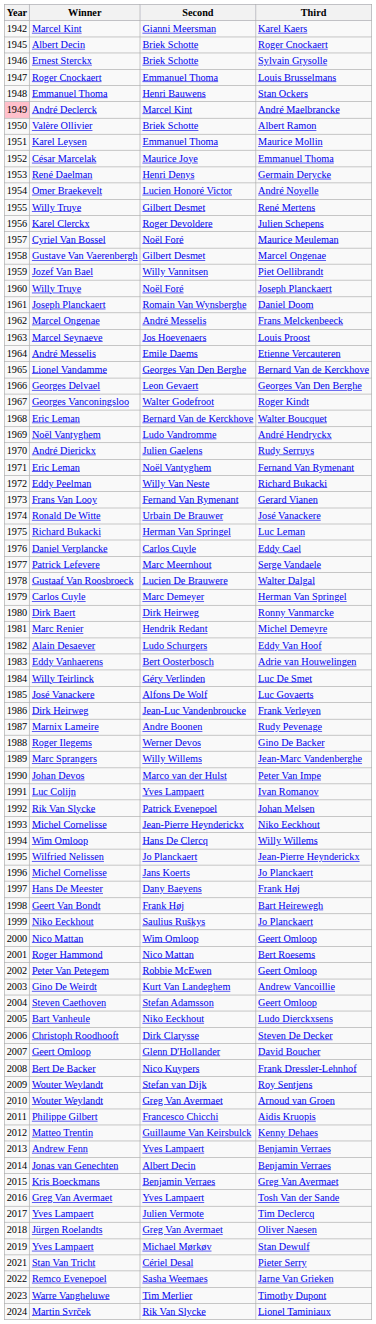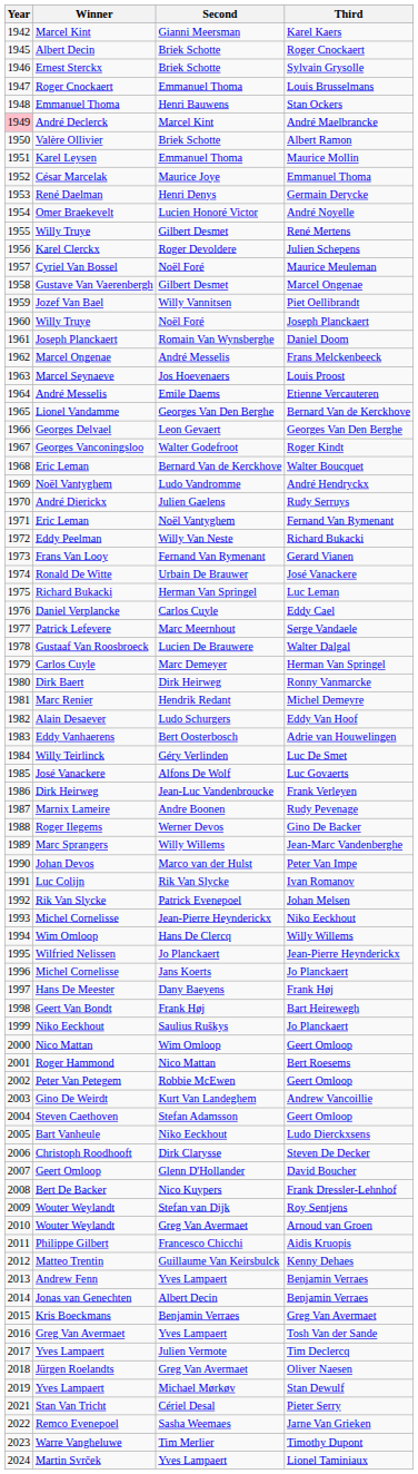 <table class="wikitable">
 <tr style="background:#ccccff;">
 <th>Year</th>
 <th>Winner</th>
 <th>Second</th>
 <th>Third</th>
 </tr>
 <tr>
 <td>1942</td>
 <td> <a href='#'>Marcel Kint</a></td>
 <td> <a href='#'>Gianni Meersman</a></td>
 <td> <a href='#'>Karel Kaers</a></td>
 </tr>
 <tr>
 <td>1945</td>
 <td> <a href='#'>Albert Decin</a></td>
 <td> <a href='#'>Briek Schotte</a></td>
 <td> <a href='#'>Roger Cnockaert</a></td>
 </tr>
 <tr>
 <td>1946</td>
 <td> <a href='#'>Ernest Sterckx</a></td>
 <td> <a href='#'>Briek Schotte</a></td>
 <td> <a href='#'>Sylvain Grysolle</a></td>
 </tr>
 <tr>
 <td>1947</td>
 <td> <a href='#'>Roger Cnockaert</a></td>
 <td> <a href='#'>Emmanuel Thoma</a></td>
 <td> <a href='#'>Louis Brusselmans</a></td>
 </tr>
 <tr>
 <td>1948</td>
 <td> <a href='#'>Emmanuel Thoma</a></td>
 <td> <a href='#'>Henri Bauwens</a></td>
 <td> <a href='#'>Stan Ockers</a></td>
 </tr>
 <tr>
 <td style="background: pink;">1949</td>
 <td> <a href='#'>André Declerck</a></td>
 <td> <a href='#'>Marcel Kint</a></td>
 <td> <a href='#'>André Maelbrancke</a></td>
 </tr>
 <tr>
 <td>1950</td>
 <td> <a href='#'>Valère Ollivier</a></td>
 <td> <a href='#'>Briek Schotte</a></td>
 <td> <a href='#'>Albert Ramon</a></td>
 </tr>
 <tr>
 <td>1951</td>
 <td> <a href='#'>Karel Leysen</a></td>
 <td> <a href='#'>Emmanuel Thoma</a></td>
 <td> <a href='#'>Maurice Mollin</a></td>
 </tr>
 <tr>
 <td>1952</td>
 <td> <a href='#'>César Marcelak</a></td>
 <td> <a href='#'>Maurice Joye</a></td>
 <td> <a href='#'>Emmanuel Thoma</a></td>
 </tr>
 <tr>
 <td>1953</td>
 <td> <a href='#'>René Daelman</a></td>
 <td> <a href='#'>Henri Denys</a></td>
 <td> <a href='#'>Germain Derycke</a></td>
 </tr>
 <tr>
 <td>1954</td>
 <td> <a href='#'>Omer Braekevelt</a></td>
 <td> <a href='#'>Lucien Honoré Victor</a></td>
 <td> <a href='#'>André Noyelle</a></td>
 </tr>
 <tr>
 <td>1955</td>
 <td> <a href='#'>Willy Truye</a></td>
 <td> <a href='#'>Gilbert Desmet</a></td>
 <td> <a href='#'>René Mertens</a></td>
 </tr>
 <tr>
 <td>1956</td>
 <td> <a href='#'>Karel Clerckx</a></td>
 <td> <a href='#'>Roger Devoldere</a></td>
 <td> <a href='#'>Julien Schepens</a></td>
 </tr>
 <tr>
 <td>1957</td>
 <td> <a href='#'>Cyriel Van Bossel</a></td>
 <td> <a href='#'>Noël Foré</a></td>
 <td> <a href='#'>Maurice Meuleman</a></td>
 </tr>
 <tr>
 <td>1958</td>
 <td> <a href='#'>Gustave Van Vaerenbergh</a></td>
 <td> <a href='#'>Gilbert Desmet</a></td>
 <td> <a href='#'>Marcel Ongenae</a></td>
 </tr>
 <tr>
 <td>1959</td>
 <td> <a href='#'>Jozef Van Bael</a></td>
 <td> <a href='#'>Willy Vannitsen</a></td>
 <td> <a href='#'>Piet Oellibrandt</a></td>
 </tr>
 <tr>
 <td>1960</td>
 <td> <a href='#'>Willy Truye</a></td>
 <td> <a href='#'>Noël Foré</a></td>
 <td> <a href='#'>Joseph Planckaert</a></td>
 </tr>
 <tr>
 <td>1961</td>
 <td> <a href='#'>Joseph Planckaert</a></td>
 <td> <a href='#'>Romain Van Wynsberghe</a></td>
 <td> <a href='#'>Daniel Doom</a></td>
 </tr>
 <tr>
 <td>1962</td>
 <td> <a href='#'>Marcel Ongenae</a></td>
 <td> <a href='#'>André Messelis</a></td>
 <td> <a href='#'>Frans Melckenbeeck</a></td>
 </tr>
 <tr>
 <td>1963</td>
 <td> <a href='#'>Marcel Seynaeve</a></td>
 <td> <a href='#'>Jos Hoevenaers</a></td>
 <td> <a href='#'>Louis Proost</a></td>
 </tr>
 <tr>
 <td>1964</td>
 <td> <a href='#'>André Messelis</a></td>
 <td> <a href='#'>Emile Daems</a></td>
 <td> <a href='#'>Etienne Vercauteren</a></td>
 </tr>
 <tr>
 <td>1965</td>
 <td> <a href='#'>Lionel Vandamme</a></td>
 <td> <a href='#'>Georges Van Den Berghe</a></td>
 <td> <a href='#'>Bernard Van de Kerckhove</a></td>
 </tr>
 <tr>
 <td>1966</td>
 <td> <a href='#'>Georges Delvael</a></td>
 <td> <a href='#'>Leon Gevaert</a></td>
 <td> <a href='#'>Georges Van Den Berghe</a></td>
 </tr>
 <tr>
 <td>1967</td>
 <td> <a href='#'>Georges Vanconingsloo</a></td>
 <td> <a href='#'>Walter Godefroot</a></td>
 <td> <a href='#'>Roger Kindt</a></td>
 </tr>
 <tr>
 <td>1968</td>
 <td> <a href='#'>Eric Leman</a></td>
 <td> <a href='#'>Bernard Van de Kerckhove</a></td>
 <td> <a href='#'>Walter Boucquet</a></td>
 </tr>
 <tr>
 <td>1969</td>
 <td> <a href='#'>Noël Vantyghem</a></td>
 <td> <a href='#'>Ludo Vandromme</a></td>
 <td> <a href='#'>André Hendryckx</a></td>
 </tr>
 <tr>
 <td>1970</td>
 <td> <a href='#'>André Dierickx</a></td>
 <td> <a href='#'>Julien Gaelens</a></td>
 <td> <a href='#'>Rudy Serruys</a></td>
 </tr>
 <tr>
 <td>1971</td>
 <td> <a href='#'>Eric Leman</a></td>
 <td> <a href='#'>Noël Vantyghem</a></td>
 <td> <a href='#'>Fernand Van Rymenant</a></td>
 </tr>
 <tr>
 <td>1972</td>
 <td> <a href='#'>Eddy Peelman</a></td>
 <td> <a href='#'>Willy Van Neste</a></td>
 <td> <a href='#'>Richard Bukacki</a></td>
 </tr>
 <tr>
 <td>1973</td>
 <td> <a href='#'>Frans Van Looy</a></td>
 <td> <a href='#'>Fernand Van Rymenant</a></td>
 <td> <a href='#'>Gerard Vianen</a></td>
 </tr>
 <tr>
 <td>1974</td>
 <td> <a href='#'>Ronald De Witte</a></td>
 <td> <a href='#'>Urbain De Brauwer</a></td>
 <td> <a href='#'>José Vanackere</a></td>
 </tr>
 <tr>
 <td>1975</td>
 <td> <a href='#'>Richard Bukacki</a></td>
 <td> <a href='#'>Herman Van Springel</a></td>
 <td> <a href='#'>Luc Leman</a></td>
 </tr>
 <tr>
 <td>1976</td>
 <td> <a href='#'>Daniel Verplancke</a></td>
 <td> <a href='#'>Carlos Cuyle</a></td>
 <td> <a href='#'>Eddy Cael</a></td>
 </tr>
 <tr>
 <td>1977</td>
 <td> <a href='#'>Patrick Lefevere</a></td>
 <td> <a href='#'>Marc Meernhout</a></td>
 <td> <a href='#'>Serge Vandaele</a></td>
 </tr>
 <tr>
 <td>1978</td>
 <td> <a href='#'>Gustaaf Van Roosbroeck</a></td>
 <td> <a href='#'>Lucien De Brauwere</a></td>
 <td> <a href='#'>Walter Dalgal</a></td>
 </tr>
 <tr>
 <td>1979</td>
 <td> <a href='#'>Carlos Cuyle</a></td>
 <td> <a href='#'>Marc Demeyer</a></td>
 <td> <a href='#'>Herman Van Springel</a></td>
 </tr>
 <tr>
 <td>1980</td>
 <td> <a href='#'>Dirk Baert</a></td>
 <td> <a href='#'>Dirk Heirweg</a></td>
 <td> <a href='#'>Ronny Vanmarcke</a></td>
 </tr>
 <tr>
 <td>1981</td>
 <td> <a href='#'>Marc Renier</a></td>
 <td> <a href='#'>Hendrik Redant</a></td>
 <td> <a href='#'>Michel Demeyre</a></td>
 </tr>
 <tr>
 <td>1982</td>
 <td> <a href='#'>Alain Desaever</a></td>
 <td> <a href='#'>Ludo Schurgers</a></td>
 <td> <a href='#'>Eddy Van Hoof</a></td>
 </tr>
 <tr>
 <td>1983</td>
 <td> <a href='#'>Eddy Vanhaerens</a></td>
 <td> <a href='#'>Bert Oosterbosch</a></td>
 <td> <a href='#'>Adrie van Houwelingen</a></td>
 </tr>
 <tr>
 <td>1984</td>
 <td> <a href='#'>Willy Teirlinck</a></td>
 <td> <a href='#'>Géry Verlinden</a></td>
 <td> <a href='#'>Luc De Smet</a></td>
 </tr>
 <tr>
 <td>1985</td>
 <td> <a href='#'>José Vanackere</a></td>
 <td> <a href='#'>Alfons De Wolf</a></td>
 <td> <a href='#'>Luc Govaerts</a></td>
 </tr>
 <tr>
 <td>1986</td>
 <td> <a href='#'>Dirk Heirweg</a></td>
 <td> <a href='#'>Jean-Luc Vandenbroucke</a></td>
 <td> <a href='#'>Frank Verleyen</a></td>
 </tr>
 <tr>
 <td>1987</td>
 <td> <a href='#'>Marnix Lameire</a></td>
 <td> <a href='#'>Andre Boonen</a></td>
 <td> <a href='#'>Rudy Pevenage</a></td>
 </tr>
 <tr>
 <td>1988</td>
 <td> <a href='#'>Roger Ilegems</a></td>
 <td> <a href='#'>Werner Devos</a></td>
 <td> <a href='#'>Gino De Backer</a></td>
 </tr>
 <tr>
 <td>1989</td>
 <td> <a href='#'>Marc Sprangers</a></td>
 <td> <a href='#'>Willy Willems</a></td>
 <td> <a href='#'>Jean-Marc Vandenberghe</a></td>
 </tr>
 <tr>
 <td>1990</td>
 <td> <a href='#'>Johan Devos</a></td>
 <td> <a href='#'>Marco van der Hulst</a></td>
 <td> <a href='#'>Peter Van Impe</a></td>
 </tr>
 <tr>
 <td>1991</td>
 <td> <a href='#'>Luc Colijn</a></td>
-<td> <a href='#'>Yves Lampaert</a></td>
+<td> <a href='#'>Rik Van Slycke</a></td>
 <td> <a href='#'>Ivan Romanov</a></td>
 </tr>
 <tr>
 <td>1992</td>
 <td> <a href='#'>Rik Van Slycke</a></td>
 <td> <a href='#'>Patrick Evenepoel</a></td>
 <td> <a href='#'>Johan Melsen</a></td>
 </tr>
 <tr>
 <td>1993</td>
 <td> <a href='#'>Michel Cornelisse</a></td>
 <td> <a href='#'>Jean-Pierre Heynderickx</a></td>
 <td> <a href='#'>Niko Eeckhout</a></td>
 </tr>
 <tr>
 <td>1994</td>
 <td> <a href='#'>Wim Omloop</a></td>
 <td> <a href='#'>Hans De Clercq</a></td>
 <td> <a href='#'>Willy Willems</a></td>
 </tr>
 <tr>
 <td>1995</td>
 <td> <a href='#'>Wilfried Nelissen</a></td>
 <td> <a href='#'>Jo Planckaert</a></td>
 <td> <a href='#'>Jean-Pierre Heynderickx</a></td>
 </tr>
 <tr>
 <td>1996</td>
 <td> <a href='#'>Michel Cornelisse</a></td>
 <td> <a href='#'>Jans Koerts</a></td>
 <td> <a href='#'>Jo Planckaert</a></td>
 </tr>
 <tr>
 <td>1997</td>
 <td> <a href='#'>Hans De Meester</a></td>
 <td> <a href='#'>Dany Baeyens</a></td>
 <td> <a href='#'>Frank Høj</a></td>
 </tr>
 <tr>
 <td>1998</td>
 <td> <a href='#'>Geert Van Bondt</a></td>
 <td> <a href='#'>Frank Høj</a></td>
 <td> <a href='#'>Bart Heirewegh</a></td>
 </tr>
 <tr>
 <td>1999</td>
 <td> <a href='#'>Niko Eeckhout</a></td>
 <td> <a href='#'>Saulius Ruškys</a></td>
 <td> <a href='#'>Jo Planckaert</a></td>
 </tr>
 <tr>
 <td>2000</td>
 <td> <a href='#'>Nico Mattan</a></td>
 <td> <a href='#'>Wim Omloop</a></td>
 <td> <a href='#'>Geert Omloop</a></td>
 </tr>
 <tr>
 <td>2001</td>
 <td> <a href='#'>Roger Hammond</a></td>
 <td> <a href='#'>Nico Mattan</a></td>
 <td> <a href='#'>Bert Roesems</a></td>
 </tr>
 <tr>
 <td>2002</td>
 <td> <a href='#'>Peter Van Petegem</a></td>
 <td> <a href='#'>Robbie McEwen</a></td>
 <td> <a href='#'>Geert Omloop</a></td>
 </tr>
 <tr>
 <td>2003</td>
 <td> <a href='#'>Gino De Weirdt</a></td>
 <td> <a href='#'>Kurt Van Landeghem</a></td>
 <td> <a href='#'>Andrew Vancoillie</a></td>
 </tr>
 <tr>
 <td>2004</td>
 <td> <a href='#'>Steven Caethoven</a></td>
 <td> <a href='#'>Stefan Adamsson</a></td>
 <td> <a href='#'>Geert Omloop</a></td>
 </tr>
 <tr>
 <td>2005</td>
 <td> <a href='#'>Bart Vanheule</a></td>
 <td> <a href='#'>Niko Eeckhout</a></td>
 <td> <a href='#'>Ludo Dierckxsens</a></td>
 </tr>
 <tr>
 <td>2006</td>
 <td> <a href='#'>Christoph Roodhooft</a></td>
 <td> <a href='#'>Dirk Clarysse</a></td>
 <td> <a href='#'>Steven De Decker</a></td>
 </tr>
 <tr>
 <td>2007</td>
 <td> <a href='#'>Geert Omloop</a></td>
 <td> <a href='#'>Glenn D'Hollander</a></td>
 <td> <a href='#'>David Boucher</a></td>
 </tr>
 <tr>
 <td>2008</td>
 <td> <a href='#'>Bert De Backer</a></td>
 <td> <a href='#'>Nico Kuypers</a></td>
 <td> <a href='#'>Frank Dressler-Lehnhof</a></td>
 </tr>
 <tr>
 <td>2009</td>
 <td> <a href='#'>Wouter Weylandt</a></td>
 <td> <a href='#'>Stefan van Dijk</a></td>
 <td> <a href='#'>Roy Sentjens</a></td>
 </tr>
 <tr>
 <td>2010</td>
 <td> <a href='#'>Wouter Weylandt</a></td>
 <td> <a href='#'>Greg Van Avermaet</a></td>
 <td> <a href='#'>Arnoud van Groen</a></td>
 </tr>
 <tr>
 <td>2011</td>
 <td> <a href='#'>Philippe Gilbert</a></td>
 <td> <a href='#'>Francesco Chicchi</a></td>
 <td> <a href='#'>Aidis Kruopis</a></td>
 </tr>
 <tr>
 <td>2012</td>
 <td> <a href='#'>Matteo Trentin</a></td>
 <td> <a href='#'>Guillaume Van Keirsbulck</a></td>
 <td> <a href='#'>Kenny Dehaes</a></td>
 </tr>
 <tr>
 <td>2013</td>
 <td> <a href='#'>Andrew Fenn</a></td>
 <td> <a href='#'>Yves Lampaert</a></td>
 <td> <a href='#'>Benjamin Verraes</a></td>
 </tr>
 <tr>
 <td>2014</td>
 <td> <a href='#'>Jonas van Genechten</a></td>
 <td> <a href='#'>Albert Decin</a></td>
 <td> <a href='#'>Benjamin Verraes</a></td>
 </tr>
 <tr>
 <td>2015</td>
 <td> <a href='#'>Kris Boeckmans</a></td>
 <td> <a href='#'>Benjamin Verraes</a></td>
 <td> <a href='#'>Greg Van Avermaet</a></td>
 </tr>
 <tr>
 <td>2016</td>
 <td> <a href='#'>Greg Van Avermaet</a></td>
 <td> <a href='#'>Yves Lampaert</a></td>
 <td> <a href='#'>Tosh Van der Sande</a></td>
 </tr>
 <tr>
 <td>2017</td>
 <td> <a href='#'>Yves Lampaert</a></td>
 <td> <a href='#'>Julien Vermote</a></td>
 <td> <a href='#'>Tim Declercq</a></td>
 </tr>
 <tr>
 <td>2018</td>
 <td> <a href='#'>Jürgen Roelandts</a></td>
 <td> <a href='#'>Greg Van Avermaet</a></td>
 <td> <a href='#'>Oliver Naesen</a></td>
 </tr>
 <tr>
 <td>2019</td>
 <td> <a href='#'>Yves Lampaert</a></td>
 <td> <a href='#'>Michael Mørkøv</a></td>
 <td> <a href='#'>Stan Dewulf</a></td>
 </tr>
 <tr>
 <td>2021</td>
 <td> <a href='#'>Stan Van Tricht</a></td>
 <td> <a href='#'>Cériel Desal</a></td>
 <td> <a href='#'>Pieter Serry</a></td>
 </tr>
 <tr>
 <td>2022</td>
 <td> <a href='#'>Remco Evenepoel</a></td>
 <td> <a href='#'>Sasha Weemaes</a></td>
 <td> <a href='#'>Jarne Van Grieken</a></td>
 </tr>
 <tr>
 <td>2023</td>
 <td> <a href='#'>Warre Vangheluwe</a></td>
 <td> <a href='#'>Tim Merlier</a></td>
 <td> <a href='#'>Timothy Dupont</a></td>
 </tr>
 <tr>
 <td>2024</td>
 <td> <a href='#'>Martin Svrček</a></td>
-<td> <a href='#'>Rik Van Slycke</a></td>
+<td> <a href='#'>Yves Lampaert</a></td>
 <td> <a href='#'>Lionel Taminiaux</a></td>
 </tr>
 </table>
